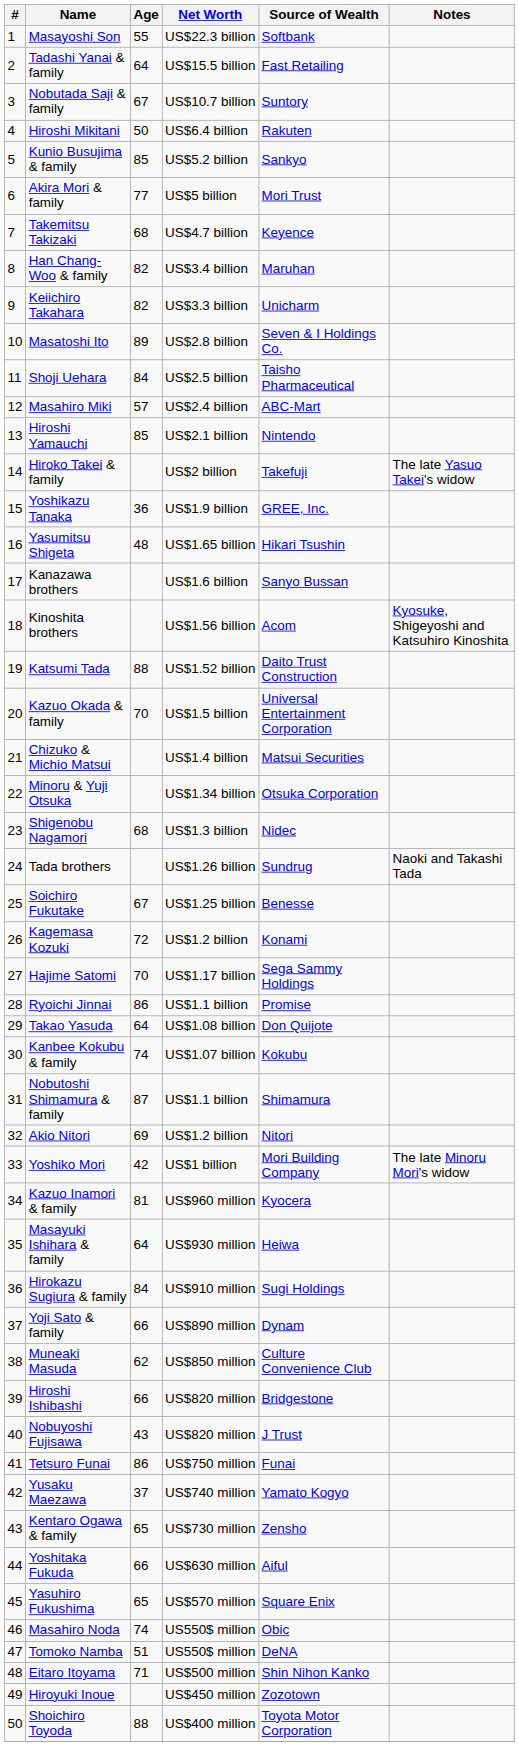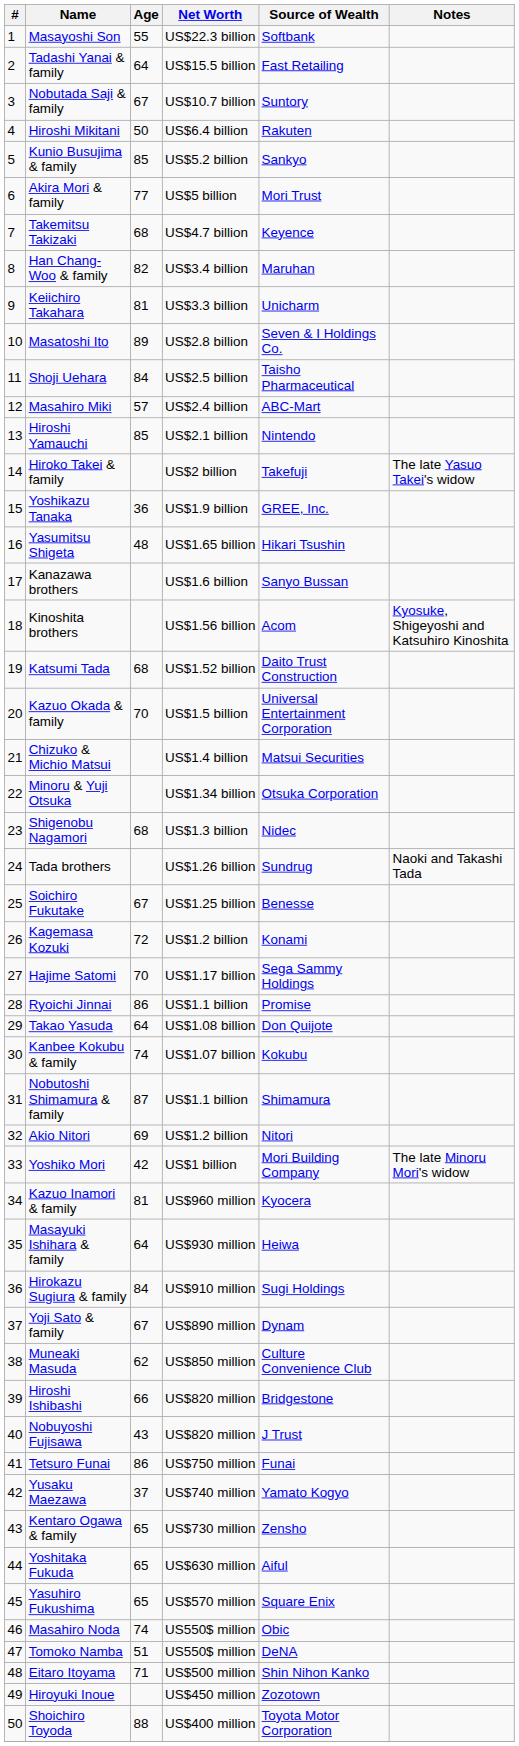 <table class="wikitable">
 <tr>
 <th>#</th>
 <th>Name</th>
 <th>Age</th>
 <th><a href='#'>Net Worth</a></th>
 <th>Source of Wealth</th>
 <th>Notes</th>
 </tr>
 <tr>
 <td>1</td>
 <td><a href='#'>Masayoshi Son</a></td>
 <td>55</td>
 <td>US$22.3 billion</td>
 <td><a href='#'>Softbank</a></td>
 <td></td>
 </tr>
 <tr>
 <td>2</td>
 <td><a href='#'>Tadashi Yanai</a> & family</td>
 <td>64</td>
 <td>US$15.5 billion</td>
 <td><a href='#'>Fast Retailing</a></td>
 <td></td>
 </tr>
 <tr>
 <td>3</td>
 <td><a href='#'>Nobutada Saji</a> & family</td>
 <td>67</td>
 <td>US$10.7 billion</td>
 <td><a href='#'>Suntory</a></td>
 <td></td>
 </tr>
 <tr>
 <td>4</td>
 <td><a href='#'>Hiroshi Mikitani</a></td>
 <td>50</td>
 <td>US$6.4 billion</td>
 <td><a href='#'>Rakuten</a></td>
 <td></td>
 </tr>
 <tr>
 <td>5</td>
 <td><a href='#'>Kunio Busujima</a> & family</td>
 <td>85</td>
 <td>US$5.2 billion</td>
 <td><a href='#'>Sankyo</a></td>
 <td></td>
 </tr>
 <tr>
 <td>6</td>
 <td><a href='#'>Akira Mori</a> & family</td>
 <td>77</td>
 <td>US$5 billion</td>
 <td><a href='#'>Mori Trust</a></td>
 <td></td>
 </tr>
 <tr>
 <td>7</td>
 <td><a href='#'>Takemitsu Takizaki</a></td>
 <td>68</td>
 <td>US$4.7 billion</td>
 <td><a href='#'>Keyence</a></td>
 <td></td>
 </tr>
 <tr>
 <td>8</td>
 <td><a href='#'>Han Chang-Woo</a> & family</td>
 <td>82</td>
 <td>US$3.4 billion</td>
 <td><a href='#'>Maruhan</a></td>
 <td></td>
 </tr>
 <tr>
 <td>9</td>
 <td><a href='#'>Keiichiro Takahara</a></td>
-<td>82</td>
+<td>81</td>
 <td>US$3.3 billion</td>
 <td><a href='#'>Unicharm</a></td>
 <td></td>
 </tr>
 <tr>
 <td>10</td>
 <td><a href='#'>Masatoshi Ito</a></td>
 <td>89</td>
 <td>US$2.8 billion</td>
 <td><a href='#'>Seven & I Holdings Co.</a></td>
 <td></td>
 </tr>
 <tr>
 <td>11</td>
 <td><a href='#'>Shoji Uehara</a></td>
 <td>84</td>
 <td>US$2.5 billion</td>
 <td><a href='#'>Taisho Pharmaceutical</a></td>
 <td></td>
 </tr>
 <tr>
 <td>12</td>
 <td><a href='#'>Masahiro Miki</a></td>
 <td>57</td>
 <td>US$2.4 billion</td>
 <td><a href='#'>ABC-Mart</a></td>
 <td></td>
 </tr>
 <tr>
 <td>13</td>
 <td><a href='#'>Hiroshi Yamauchi</a></td>
 <td>85</td>
 <td>US$2.1 billion</td>
 <td><a href='#'>Nintendo</a></td>
 <td></td>
 </tr>
 <tr>
 <td>14</td>
 <td><a href='#'>Hiroko Takei</a> & family</td>
 <td></td>
 <td>US$2 billion</td>
 <td><a href='#'>Takefuji</a></td>
 <td>The late <a href='#'>Yasuo Takei</a>'s widow</td>
 </tr>
 <tr>
 <td>15</td>
 <td><a href='#'>Yoshikazu Tanaka</a></td>
 <td>36</td>
 <td>US$1.9 billion</td>
 <td><a href='#'>GREE, Inc.</a></td>
 <td></td>
 </tr>
 <tr>
 <td>16</td>
 <td><a href='#'>Yasumitsu Shigeta</a></td>
 <td>48</td>
 <td>US$1.65 billion</td>
 <td><a href='#'>Hikari Tsushin</a></td>
 <td></td>
 </tr>
 <tr>
 <td>17</td>
 <td>Kanazawa brothers</td>
 <td></td>
 <td>US$1.6 billion</td>
 <td><a href='#'>Sanyo Bussan</a></td>
 <td></td>
 </tr>
 <tr>
 <td>18</td>
 <td>Kinoshita brothers</td>
 <td></td>
 <td>US$1.56 billion</td>
 <td><a href='#'>Acom</a></td>
 <td><a href='#'>Kyosuke</a>, Shigeyoshi and Katsuhiro Kinoshita</td>
 </tr>
 <tr>
 <td>19</td>
 <td><a href='#'>Katsumi Tada</a></td>
-<td>88</td>
+<td>68</td>
 <td>US$1.52 billion</td>
 <td><a href='#'>Daito Trust Construction</a></td>
 <td></td>
 </tr>
 <tr>
 <td>20</td>
 <td><a href='#'>Kazuo Okada</a> & family</td>
 <td>70</td>
 <td>US$1.5 billion</td>
 <td><a href='#'>Universal Entertainment Corporation</a></td>
 <td></td>
 </tr>
 <tr>
 <td>21</td>
 <td><a href='#'>Chizuko</a> & <a href='#'>Michio Matsui</a></td>
 <td></td>
 <td>US$1.4 billion</td>
 <td><a href='#'>Matsui Securities</a></td>
 <td></td>
 </tr>
 <tr>
 <td>22</td>
 <td><a href='#'>Minoru</a> & <a href='#'>Yuji Otsuka</a></td>
 <td></td>
 <td>US$1.34 billion</td>
 <td><a href='#'>Otsuka Corporation</a></td>
 <td></td>
 </tr>
 <tr>
 <td>23</td>
 <td><a href='#'>Shigenobu Nagamori</a></td>
 <td>68</td>
 <td>US$1.3 billion</td>
 <td><a href='#'>Nidec</a></td>
 <td></td>
 </tr>
 <tr>
 <td>24</td>
 <td>Tada brothers</td>
 <td></td>
 <td>US$1.26 billion</td>
 <td><a href='#'>Sundrug</a></td>
 <td>Naoki and Takashi Tada</td>
 </tr>
 <tr>
 <td>25</td>
 <td><a href='#'>Soichiro Fukutake</a></td>
 <td>67</td>
 <td>US$1.25 billion</td>
 <td><a href='#'>Benesse</a></td>
 <td></td>
 </tr>
 <tr>
 <td>26</td>
 <td><a href='#'>Kagemasa Kozuki</a></td>
 <td>72</td>
 <td>US$1.2 billion</td>
 <td><a href='#'>Konami</a></td>
 <td></td>
 </tr>
 <tr>
 <td>27</td>
 <td><a href='#'>Hajime Satomi</a></td>
 <td>70</td>
 <td>US$1.17 billion</td>
 <td><a href='#'>Sega Sammy Holdings</a></td>
 <td></td>
 </tr>
 <tr>
 <td>28</td>
 <td><a href='#'>Ryoichi Jinnai</a></td>
 <td>86</td>
 <td>US$1.1 billion</td>
 <td><a href='#'>Promise</a></td>
 <td></td>
 </tr>
 <tr>
 <td>29</td>
 <td><a href='#'>Takao Yasuda</a></td>
 <td>64</td>
 <td>US$1.08 billion</td>
 <td><a href='#'>Don Quijote</a></td>
 <td></td>
 </tr>
 <tr>
 <td>30</td>
 <td><a href='#'>Kanbee Kokubu</a> & family</td>
 <td>74</td>
 <td>US$1.07 billion</td>
 <td><a href='#'>Kokubu</a></td>
 <td></td>
 </tr>
 <tr>
 <td>31</td>
 <td><a href='#'>Nobutoshi Shimamura</a> & family</td>
 <td>87</td>
 <td>US$1.1 billion</td>
 <td><a href='#'>Shimamura</a></td>
 <td></td>
 </tr>
 <tr>
 <td>32</td>
 <td><a href='#'>Akio Nitori</a></td>
 <td>69</td>
 <td>US$1.2 billion</td>
 <td><a href='#'>Nitori</a></td>
 <td></td>
 </tr>
 <tr>
 <td>33</td>
 <td><a href='#'>Yoshiko Mori</a></td>
 <td>42</td>
 <td>US$1 billion</td>
 <td><a href='#'>Mori Building Company</a></td>
 <td>The late <a href='#'>Minoru Mori</a>'s widow</td>
 </tr>
 <tr>
 <td>34</td>
 <td><a href='#'>Kazuo Inamori</a> & family</td>
 <td>81</td>
 <td>US$960 million</td>
 <td><a href='#'>Kyocera</a></td>
 <td></td>
 </tr>
 <tr>
 <td>35</td>
 <td><a href='#'>Masayuki Ishihara</a> & family</td>
 <td>64</td>
 <td>US$930 million</td>
 <td><a href='#'>Heiwa</a></td>
 <td></td>
 </tr>
 <tr>
 <td>36</td>
 <td><a href='#'>Hirokazu Sugiura</a> & family</td>
 <td>84</td>
 <td>US$910 million</td>
 <td><a href='#'>Sugi Holdings</a></td>
 <td></td>
 </tr>
 <tr>
 <td>37</td>
 <td><a href='#'>Yoji Sato</a> & family</td>
-<td>66</td>
+<td>67</td>
 <td>US$890 million</td>
 <td><a href='#'>Dynam</a></td>
 <td></td>
 </tr>
 <tr>
 <td>38</td>
 <td><a href='#'>Muneaki Masuda</a></td>
 <td>62</td>
 <td>US$850 million</td>
 <td><a href='#'>Culture Convenience Club</a></td>
 <td></td>
 </tr>
 <tr>
 <td>39</td>
 <td><a href='#'>Hiroshi Ishibashi</a></td>
 <td>66</td>
 <td>US$820 million</td>
 <td><a href='#'>Bridgestone</a></td>
 <td></td>
 </tr>
 <tr>
 <td>40</td>
 <td><a href='#'>Nobuyoshi Fujisawa</a></td>
 <td>43</td>
 <td>US$820 million</td>
 <td><a href='#'>J Trust</a></td>
 <td></td>
 </tr>
 <tr>
 <td>41</td>
 <td><a href='#'>Tetsuro Funai</a></td>
 <td>86</td>
 <td>US$750 million</td>
 <td><a href='#'>Funai</a></td>
 <td></td>
 </tr>
 <tr>
 <td>42</td>
 <td><a href='#'>Yusaku Maezawa</a></td>
 <td>37</td>
 <td>US$740 million</td>
 <td><a href='#'>Yamato Kogyo</a></td>
 <td></td>
 </tr>
 <tr>
 <td>43</td>
 <td><a href='#'>Kentaro Ogawa</a> & family</td>
 <td>65</td>
 <td>US$730 million</td>
 <td><a href='#'>Zensho</a></td>
 <td></td>
 </tr>
 <tr>
 <td>44</td>
 <td><a href='#'>Yoshitaka Fukuda</a></td>
-<td>66</td>
+<td>65</td>
 <td>US$630 million</td>
 <td><a href='#'>Aiful</a></td>
 <td></td>
 </tr>
 <tr>
 <td>45</td>
 <td><a href='#'>Yasuhiro Fukushima</a></td>
 <td>65</td>
 <td>US$570 million</td>
 <td><a href='#'>Square Enix</a></td>
 <td></td>
 </tr>
 <tr>
 <td>46</td>
 <td><a href='#'>Masahiro Noda</a></td>
 <td>74</td>
 <td>US550$ million</td>
 <td><a href='#'>Obic</a></td>
 <td></td>
 </tr>
 <tr>
 <td>47</td>
 <td><a href='#'>Tomoko Namba</a></td>
 <td>51</td>
 <td>US550$ million</td>
 <td><a href='#'>DeNA</a></td>
 <td></td>
 </tr>
 <tr>
 <td>48</td>
 <td><a href='#'>Eitaro Itoyama</a></td>
 <td>71</td>
 <td>US$500 million</td>
 <td><a href='#'>Shin Nihon Kanko</a></td>
 <td></td>
 </tr>
 <tr>
 <td>49</td>
 <td><a href='#'>Hiroyuki Inoue</a></td>
 <td></td>
 <td>US$450 million</td>
 <td><a href='#'>Zozotown</a></td>
 <td></td>
 </tr>
 <tr>
 <td>50</td>
 <td><a href='#'>Shoichiro Toyoda</a></td>
 <td>88</td>
 <td>US$400 million</td>
 <td><a href='#'>Toyota Motor Corporation</a></td>
 <td></td>
 </tr>
 <tr>
 </tr>
 </table>
